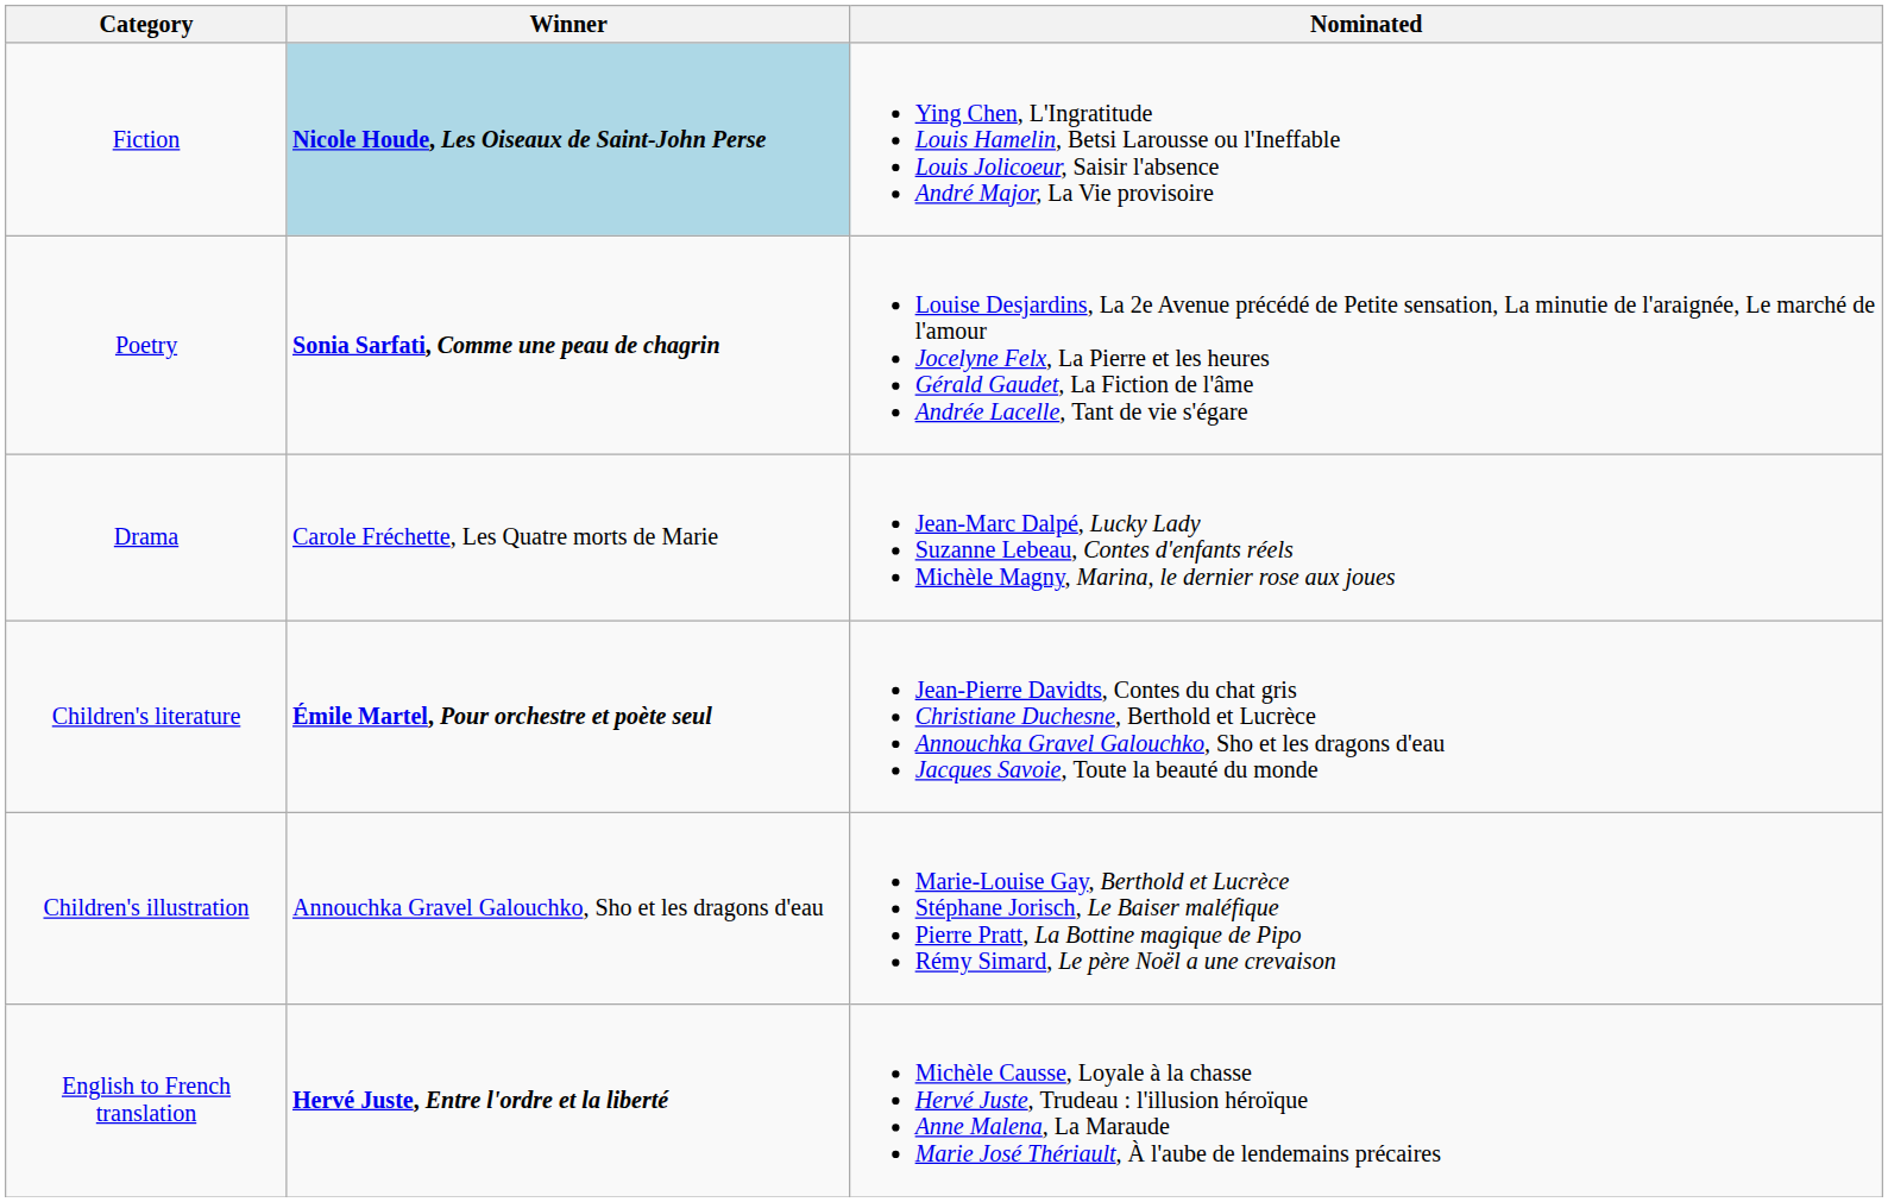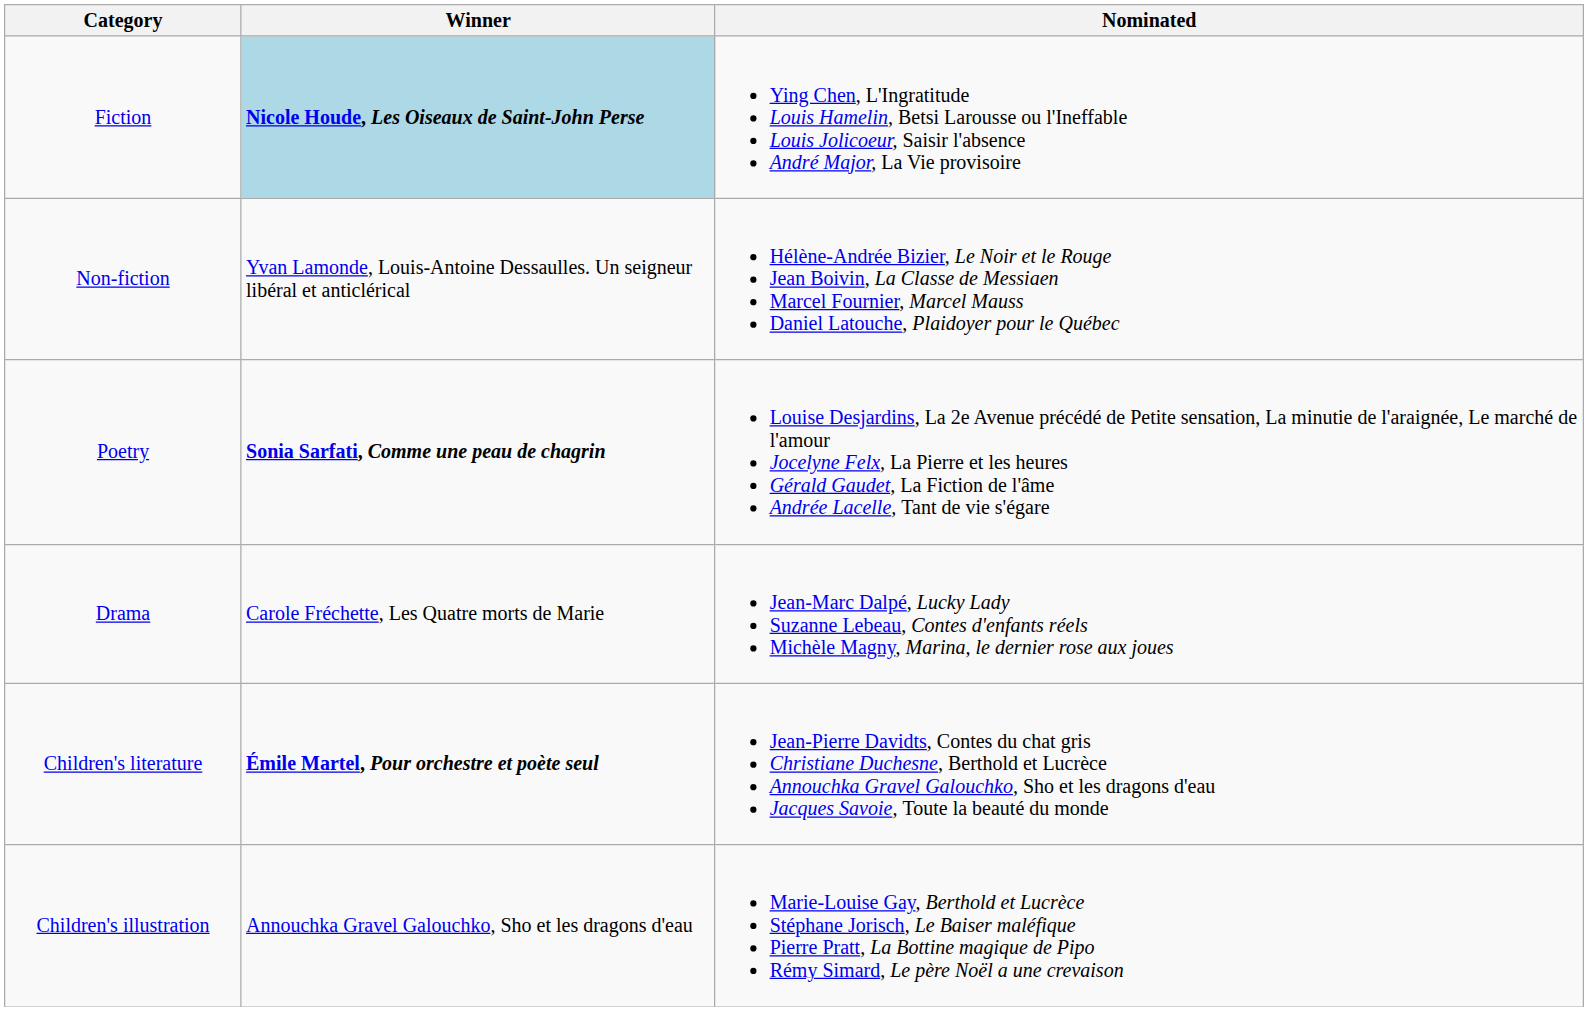 <table class="wikitable" width="100%">
 <tr>
 <th width=15%>Category</th>
 <th width=30%>Winner</th>
 <th width=55%>Nominated</th>
 </tr>
 <tr>
 <td align="center"><a href='#'>Fiction</a></td>
 <td style="background: lightblue;"> <strong><a href='#'>Nicole Houde</a>, <em>Les Oiseaux de Saint-John Perse<strong><em></td>
 <td><br><ul><li><a href='#'>Ying Chen</a>, </em>L'Ingratitude<em></li><li><a href='#'>Louis Hamelin</a>, </em>Betsi Larousse ou l'Ineffable<em></li><li><a href='#'>Louis Jolicoeur</a>, </em>Saisir l'absence<em></li><li><a href='#'>André Major</a>, </em>La Vie provisoire<em></li></ul></td>
+</tr>
+<tr>
+<td align="center"><a href='#'>Non-fiction</a></td>
+<td> </strong><a href='#'>Yvan Lamonde</a>, </em>Louis-Antoine Dessaulles. Un seigneur libéral et anticlérical</em></strong></td>
+<td><br><ul><li><a href='#'>Hélène-Andrée Bizier</a>, <em>Le Noir et le Rouge</em></li><li><a href='#'>Jean Boivin</a>, <em>La Classe de Messiaen</em></li><li><a href='#'>Marcel Fournier</a>, <em>Marcel Mauss</em></li><li><a href='#'>Daniel Latouche</a>, <em>Plaidoyer pour le Québec</em></li></ul></td>
 </tr>
 <tr>
 <td align="center"><a href='#'>Poetry</a></td>
 <td> <strong><a href='#'>Sonia Sarfati</a>, <em>Comme une peau de chagrin<strong><em></td>
 <td><br><ul><li><a href='#'>Louise Desjardins</a>, </em>La 2e Avenue précédé de Petite sensation, La minutie de l'araignée, Le marché de l'amour<em></li><li><a href='#'>Jocelyne Felx</a>, </em>La Pierre et les heures<em></li><li><a href='#'>Gérald Gaudet</a>, </em>La Fiction de l'âme<em></li><li><a href='#'>Andrée Lacelle</a>, </em>Tant de vie s'égare<em></li></ul></td>
 </tr>
 <tr>
 <td align="center"><a href='#'>Drama</a></td>
 <td> </strong><a href='#'>Carole Fréchette</a>, </em>Les Quatre morts de Marie</em></strong></td>
 <td><br><ul><li><a href='#'>Jean-Marc Dalpé</a>, <em>Lucky Lady</em></li><li><a href='#'>Suzanne Lebeau</a>, <em>Contes d'enfants réels</em></li><li><a href='#'>Michèle Magny</a>, <em>Marina, le dernier rose aux joues</em></li></ul></td>
 </tr>
 <tr>
 <td align="center"><a href='#'>Children's literature</a></td>
 <td> <strong><a href='#'>Émile Martel</a>, <em>Pour orchestre et poète seul<strong><em></td>
 <td><br><ul><li><a href='#'>Jean-Pierre Davidts</a>, </em>Contes du chat gris<em></li><li><a href='#'>Christiane Duchesne</a>, </em>Berthold et Lucrèce<em></li><li><a href='#'>Annouchka Gravel Galouchko</a>, </em>Sho et les dragons d'eau<em></li><li><a href='#'>Jacques Savoie</a>, </em>Toute la beauté du monde<em></li></ul></td>
 </tr>
 <tr>
 <td align="center"><a href='#'>Children's illustration</a></td>
 <td> </strong><a href='#'>Annouchka Gravel Galouchko</a>, </em>Sho et les dragons d'eau</em></strong></td>
 <td><br><ul><li><a href='#'>Marie-Louise Gay</a>, <em>Berthold et Lucrèce</em></li><li><a href='#'>Stéphane Jorisch</a>, <em>Le Baiser maléfique</em></li><li><a href='#'>Pierre Pratt</a>, <em>La Bottine magique de Pipo</em></li><li><a href='#'>Rémy Simard</a>, <em>Le père Noël a une crevaison</em></li></ul></td>
 </tr>
-<tr>
-<td align="center"><a href='#'>English to French translation</a></td>
-<td> <strong><a href='#'>Hervé Juste</a>, <em>Entre l'ordre et la liberté<strong><em></td>
-<td><br><ul><li><a href='#'>Michèle Causse</a>, </em>Loyale à la chasse<em></li><li><a href='#'>Hervé Juste</a>, </em>Trudeau : l'illusion héroïque<em></li><li><a href='#'>Anne Malena</a>, </em>La Maraude<em></li><li><a href='#'>Marie José Thériault</a>, </em>À l'aube de lendemains précaires<em></li></ul></td>
-</tr>
 </table>
